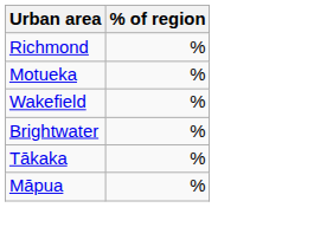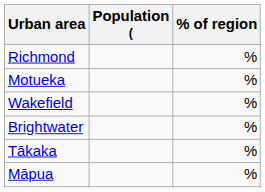 <table class="wikitable">
 <tr>
 <th>Urban area</th>
+<th>Population<br><small>(</small></th>
 <th>% of region</th>
 </tr>
 <tr>
 <td><a href='#'>Richmond</a></td>
+<td align="right"></td>
 <td align="right">%</td>
 </tr>
 <tr>
 <td><a href='#'>Motueka</a></td>
+<td align="right"></td>
 <td align="right">%</td>
 </tr>
 <tr>
 <td><a href='#'>Wakefield</a></td>
+<td align="right"></td>
 <td align="right">%</td>
 </tr>
 <tr>
 <td><a href='#'>Brightwater</a></td>
+<td align="right"></td>
 <td align="right">%</td>
 </tr>
 <tr>
 <td><a href='#'>Tākaka</a></td>
+<td align="right"></td>
 <td align="right">%</td>
 </tr>
 <tr>
 <td><a href='#'>Māpua</a></td>
+<td align="right"></td>
 <td align="right">%</td>
 </tr>
 </table>
